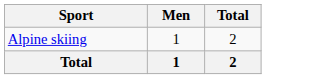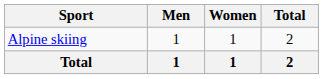 <table class="wikitable sortable" style="text-align:center;">
 <tr>
 <th width=150>Sport</th>
 <th width=55>Men</th>
+<th width=55>Women</th>
 <th width=55>Total</th>
 </tr>
 <tr>
 <td align=left><a href='#'>Alpine skiing</a></td>
+<td>1</td>
 <td>1</td>
 <td>2</td>
 </tr>
 <tr>
 <th>Total</th>
 <th>1</th>
+<th>1</th>
 <th>2</th>
 </tr>
 </table>
